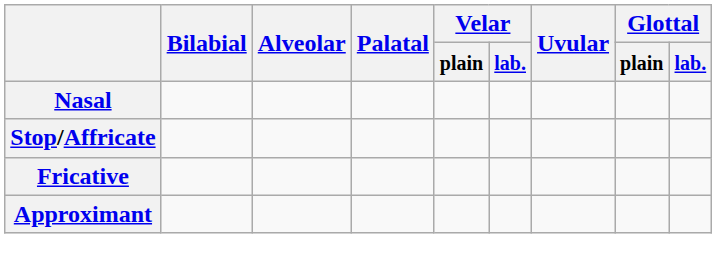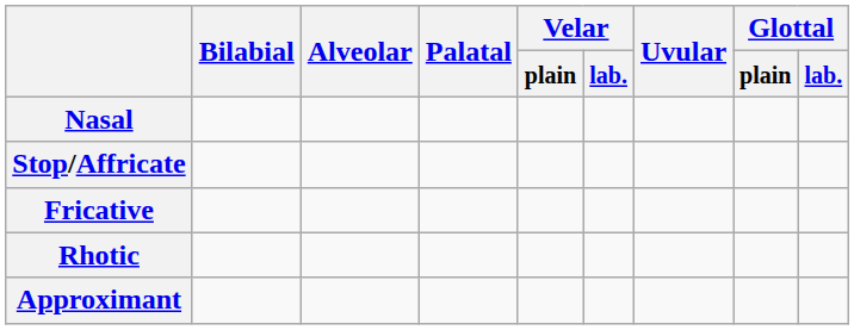 <table class="wikitable" style=text-align:center>
 <tr>
 <th rowspan="2"></th>
 <th rowspan="2"><a href='#'>Bilabial</a></th>
 <th rowspan="2"><a href='#'>Alveolar</a></th>
 <th rowspan="2"><a href='#'>Palatal</a></th>
 <th colspan="2"><a href='#'>Velar</a></th>
 <th rowspan="2"><a href='#'>Uvular</a></th>
 <th colspan="2"><a href='#'>Glottal</a></th>
 </tr>
 <tr>
 <th><small>plain</small></th>
 <th><small><a href='#'>lab.</a></small></th>
 <th><small>plain</small></th>
 <th><small><a href='#'>lab.</a></small></th>
 </tr>
 <tr>
 <th><a href='#'>Nasal</a></th>
 <td></td>
 <td></td>
 <td></td>
 <td></td>
 <td></td>
 <td></td>
 <td></td>
 <td></td>
 </tr>
 <tr>
 <th><a href='#'>Stop</a>/<a href='#'>Affricate</a></th>
 <td></td>
 <td></td>
 <td></td>
 <td></td>
 <td></td>
 <td></td>
 <td></td>
 <td></td>
 </tr>
 <tr>
 <th><a href='#'>Fricative</a></th>
 <td></td>
 <td></td>
 <td></td>
 <td></td>
 <td></td>
 <td></td>
 <td></td>
 <td></td>
 </tr>
 <tr>
+<th><a href='#'>Rhotic</a></th>
+<td></td>
+<td></td>
+<td></td>
+<td></td>
+<td></td>
+<td></td>
+<td></td>
+<td></td>
+</tr>
+<tr>
 <th><a href='#'>Approximant</a></th>
 <td></td>
 <td></td>
 <td></td>
 <td></td>
 <td></td>
 <td></td>
 <td></td>
 <td></td>
 </tr>
 </table>
